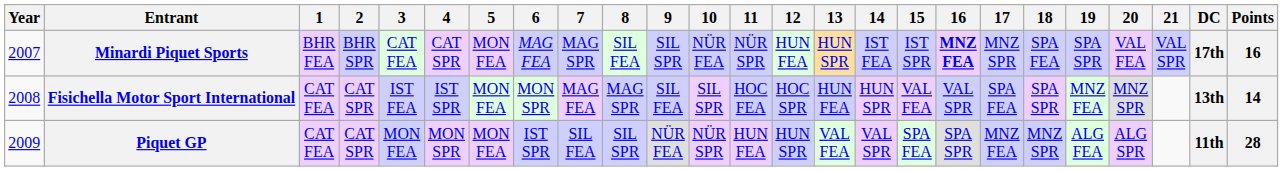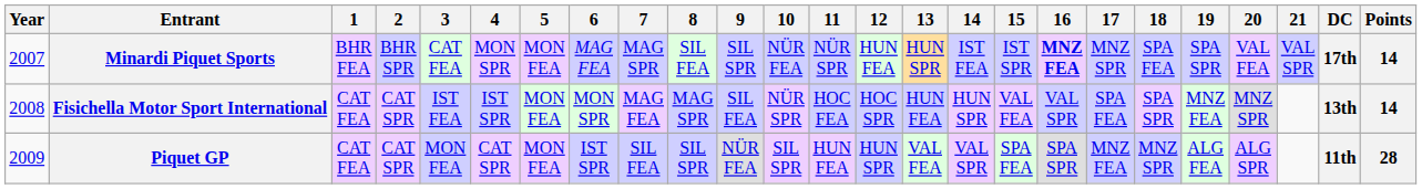 <table class="wikitable" style="text-align:center; font-size:85%">
 <tr>
 <th>Year</th>
 <th>Entrant</th>
 <th>1</th>
 <th>2</th>
 <th>3</th>
 <th>4</th>
 <th>5</th>
 <th>6</th>
 <th>7</th>
 <th>8</th>
 <th>9</th>
 <th>10</th>
 <th>11</th>
 <th>12</th>
 <th>13</th>
 <th>14</th>
 <th>15</th>
 <th>16</th>
 <th>17</th>
 <th>18</th>
 <th>19</th>
 <th>20</th>
 <th>21</th>
 <th>DC</th>
 <th>Points</th>
 </tr>
 <tr>
 <td><a href='#'>2007</a></td>
 <th nowrap><a href='#'>Minardi Piquet Sports</a></th>
 <td style="background:#EFCFFF;"><a href='#'>BHR<br>FEA</a><br></td>
 <td style="background:#CFCFFF;"><a href='#'>BHR<br>SPR</a><br></td>
 <td style="background:#DFFFDF;"><a href='#'>CAT<br>FEA</a><br></td>
-<td style="background:#EFCFFF;"><a href='#'>CAT<br>SPR</a><br></td>
+<td style="background:#EFCFFF;"><a href='#'>MON<br>SPR</a><br></td>
 <td style="background:#EFCFFF;"><a href='#'>MON<br>FEA</a><br></td>
 <td style="background:#CFCFFF;"><em><a href='#'>MAG<br>FEA</a></em><br></td>
 <td style="background:#CFCFFF;"><a href='#'>MAG<br>SPR</a><br></td>
 <td style="background:#DFFFDF;"><a href='#'>SIL<br>FEA</a><br></td>
 <td style="background:#CFCFFF;"><a href='#'>SIL<br>SPR</a><br></td>
 <td style="background:#CFCFFF;"><a href='#'>NÜR<br>FEA</a><br></td>
 <td style="background:#CFCFFF;"><a href='#'>NÜR<br>SPR</a><br></td>
 <td style="background:#DFFFDF;"><a href='#'>HUN<br>FEA</a><br></td>
 <td style="background:#FFDF9F;"><a href='#'>HUN<br>SPR</a><br></td>
 <td style="background:#CFCFFF;"><a href='#'>IST<br>FEA</a><br></td>
 <td style="background:#CFCFFF;"><a href='#'>IST<br>SPR</a><br></td>
 <td style="background:#EFCFFF;"><strong><a href='#'>MNZ<br>FEA</a><br></strong></td>
 <td style="background:#CFCFFF;"><a href='#'>MNZ<br>SPR</a><br></td>
 <td style="background:#CFCFFF;"><a href='#'>SPA<br>FEA</a><br></td>
 <td style="background:#CFCFFF;"><a href='#'>SPA<br>SPR</a><br></td>
 <td style="background:#EFCFFF;"><a href='#'>VAL<br>FEA</a><br></td>
 <td style="background:#CFCFFF;"><a href='#'>VAL<br>SPR</a><br></td>
 <th>17th</th>
-<th>16</th>
+<th>14</th>
 </tr>
 <tr>
 <td><a href='#'>2008</a></td>
 <th nowrap><a href='#'>Fisichella Motor Sport International</a></th>
 <td style="background:#EFCFFF;"><a href='#'>CAT<br>FEA</a><br></td>
 <td style="background:#EFCFFF;"><a href='#'>CAT<br>SPR</a><br></td>
 <td style="background:#CFCFFF;"><a href='#'>IST<br>FEA</a><br></td>
 <td style="background:#CFCFFF;"><a href='#'>IST<br>SPR</a><br></td>
 <td style="background:#DFFFDF;"><a href='#'>MON<br>FEA</a><br></td>
 <td style="background:#DFFFDF;"><a href='#'>MON<br>SPR</a><br></td>
 <td style="background:#EFCFFF;"><a href='#'>MAG<br>FEA</a><br></td>
 <td style="background:#CFCFFF;"><a href='#'>MAG<br>SPR</a><br></td>
 <td style="background:#CFCFFF;"><a href='#'>SIL<br>FEA</a><br></td>
-<td style="background:#EFCFFF;"><a href='#'>SIL<br>SPR</a><br></td>
+<td style="background:#EFCFFF;"><a href='#'>NÜR<br>SPR</a><br></td>
 <td style="background:#CFCFFF;"><a href='#'>HOC<br>FEA</a><br></td>
 <td style="background:#CFCFFF;"><a href='#'>HOC<br>SPR</a><br></td>
 <td style="background:#CFCFFF;"><a href='#'>HUN<br>FEA</a><br></td>
 <td style="background:#EFCFFF;"><a href='#'>HUN<br>SPR</a><br></td>
 <td style="background:#EFCFFF;"><a href='#'>VAL<br>FEA</a><br></td>
 <td style="background:#CFCFFF;"><a href='#'>VAL<br>SPR</a><br></td>
 <td style="background:#CFCFFF;"><a href='#'>SPA<br>FEA</a><br></td>
 <td style="background:#EFCFFF;"><a href='#'>SPA<br>SPR</a><br></td>
 <td style="background:#DFFFDF;"><a href='#'>MNZ<br>FEA</a><br></td>
 <td style="background:#DFDFDF;"><a href='#'>MNZ<br>SPR</a><br></td>
 <td></td>
 <th>13th</th>
 <th>14</th>
 </tr>
 <tr>
 <td><a href='#'>2009</a></td>
 <th nowrap><a href='#'>Piquet GP</a></th>
 <td style="background:#EFCFFF;"><a href='#'>CAT<br>FEA</a><br></td>
 <td style="background:#EFCFFF;"><a href='#'>CAT<br>SPR</a><br></td>
 <td style="background:#CFCFFF;"><a href='#'>MON<br>FEA</a><br></td>
-<td style="background:#EFCFFF;"><a href='#'>MON<br>SPR</a><br></td>
+<td style="background:#EFCFFF;"><a href='#'>CAT<br>SPR</a><br></td>
 <td style="background:#EFCFFF;"><a href='#'>MON<br>FEA</a><br></td>
 <td style="background:#cfcfff;"><a href='#'>IST<br>SPR</a><br></td>
 <td style="background:#cfcfff;"><a href='#'>SIL<br>FEA</a><br></td>
 <td style="background:#cfcfff;"><a href='#'>SIL<br>SPR</a><br></td>
 <td style="background:#DFDFDF;"><a href='#'>NÜR<br>FEA</a><br></td>
-<td style="background:#EFCFFF;"><a href='#'>NÜR<br>SPR</a><br></td>
+<td style="background:#EFCFFF;"><a href='#'>SIL<br>SPR</a><br></td>
 <td style="background:#EFCFFF;"><a href='#'>HUN<br>FEA</a><br></td>
 <td style="background:#cfcfff;"><a href='#'>HUN<br>SPR</a><br></td>
 <td style="background:#DFFFDF;"><a href='#'>VAL<br>FEA</a><br></td>
 <td style="background:#EFCFFF;"><a href='#'>VAL<br>SPR</a><br></td>
 <td style="background:#DFFFDF;"><a href='#'>SPA<br>FEA</a><br></td>
 <td style="background:#DFDFDF;"><a href='#'>SPA<br>SPR</a><br></td>
 <td style="background:#cfcfff;"><a href='#'>MNZ<br>FEA</a><br></td>
 <td style="background:#cfcfff;"><a href='#'>MNZ<br>SPR</a><br></td>
 <td style="background:#DFFFDF;"><a href='#'>ALG<br>FEA</a><br></td>
 <td style="background:#EFCFFF;"><a href='#'>ALG<br>SPR</a><br></td>
 <td></td>
 <th>11th</th>
 <th>28</th>
 </tr>
 </table>
